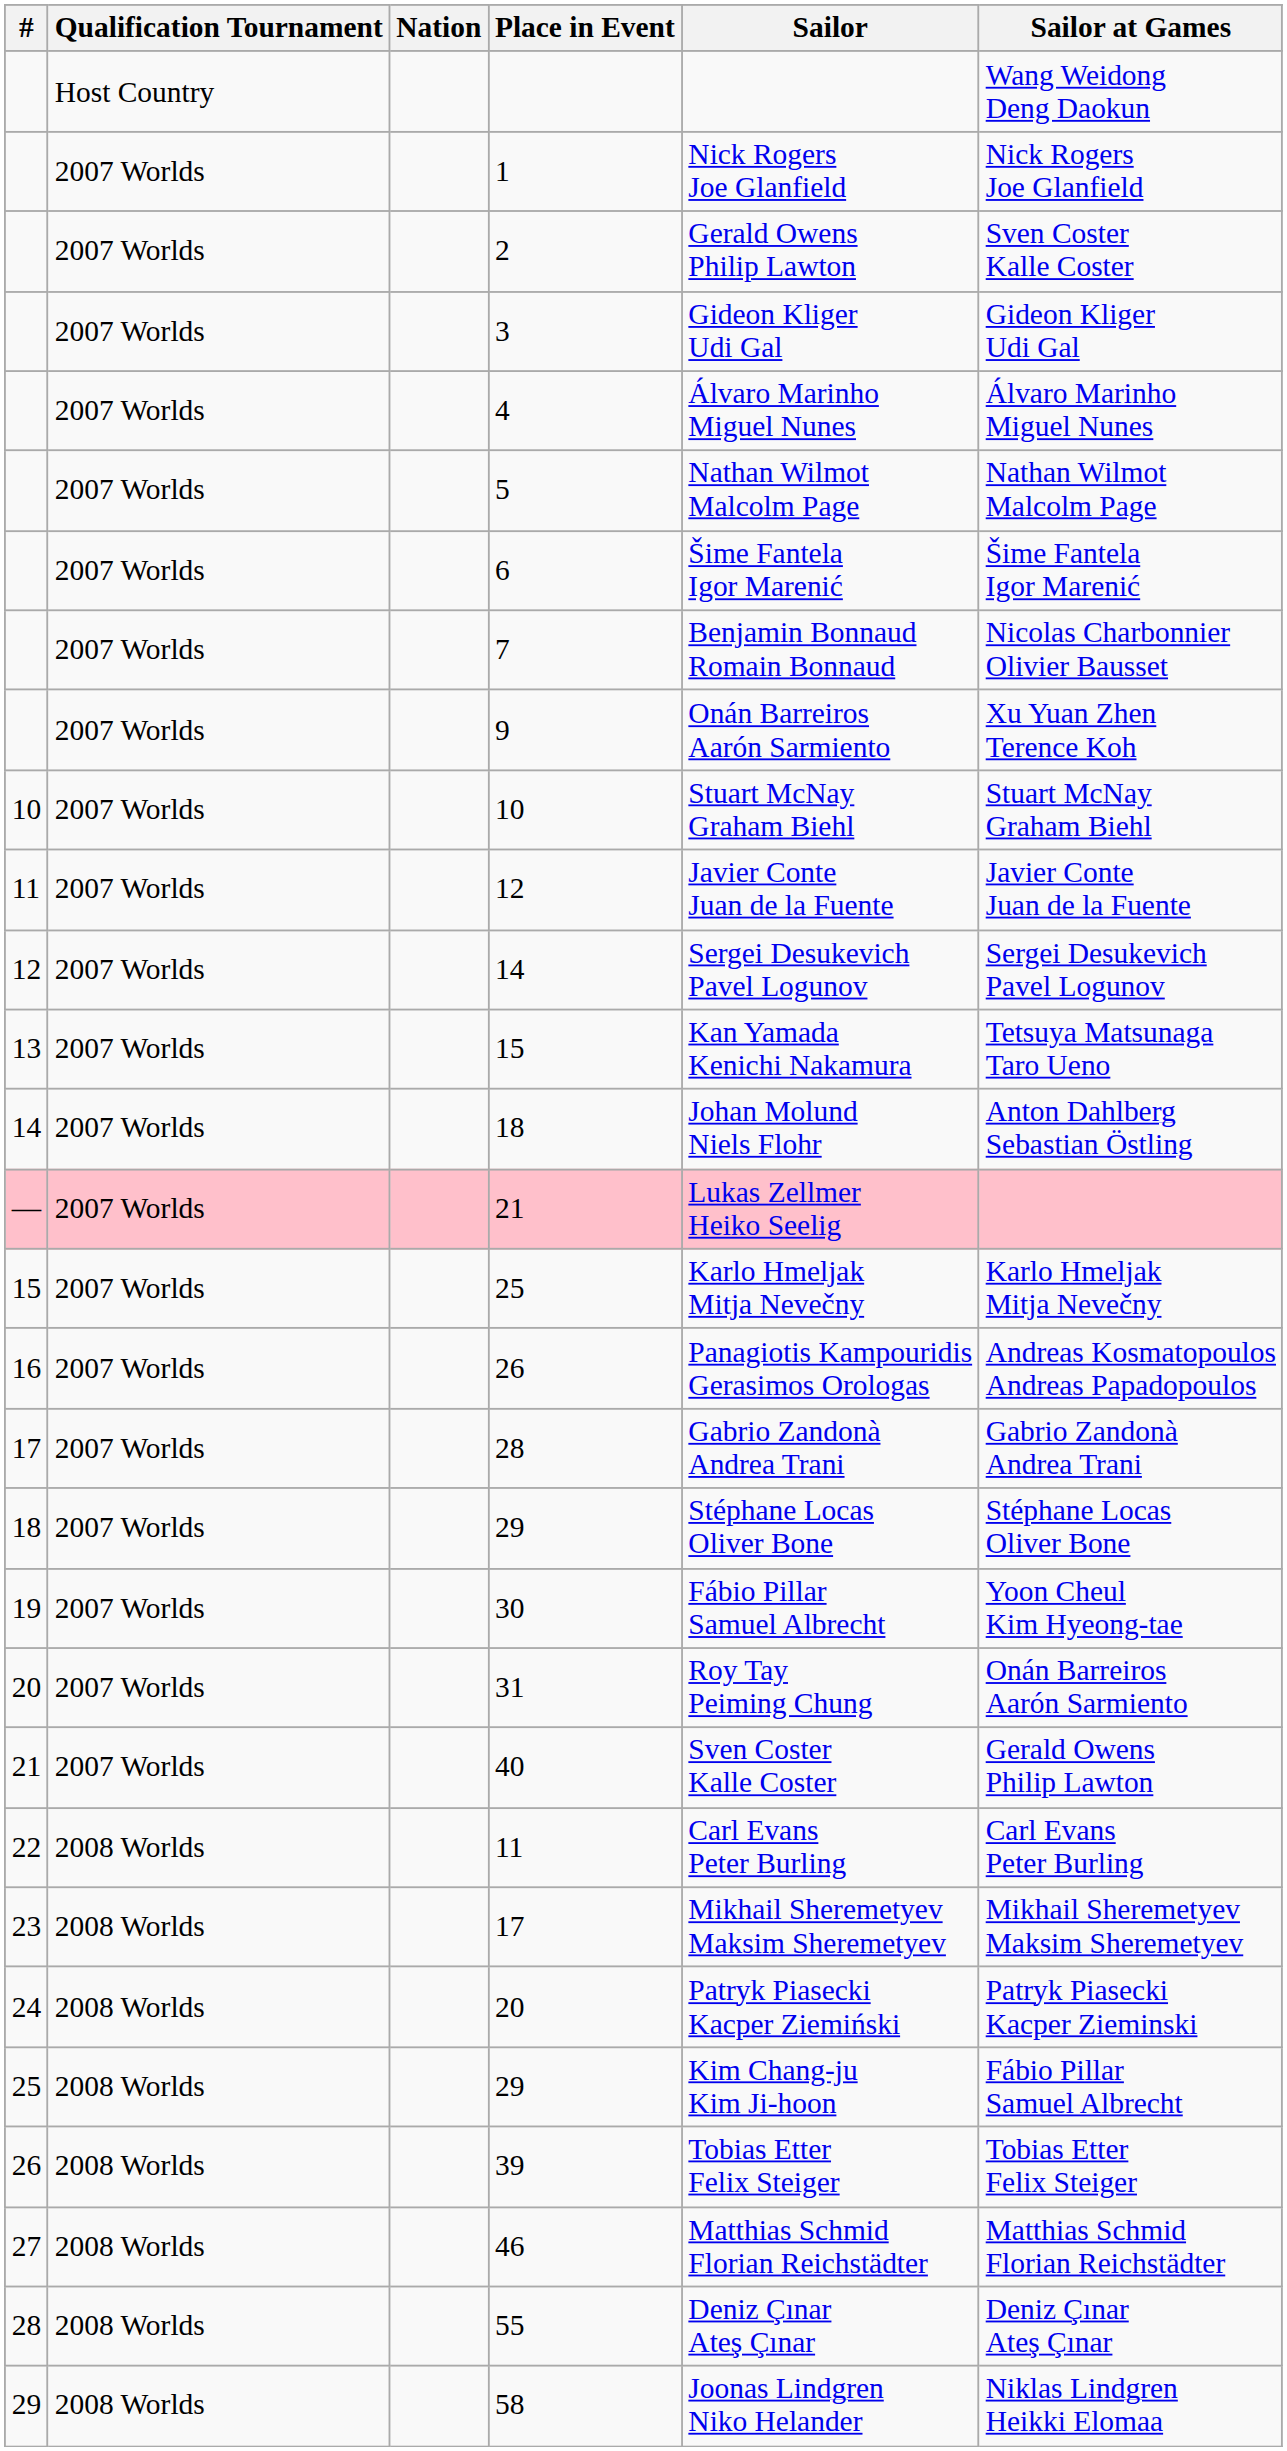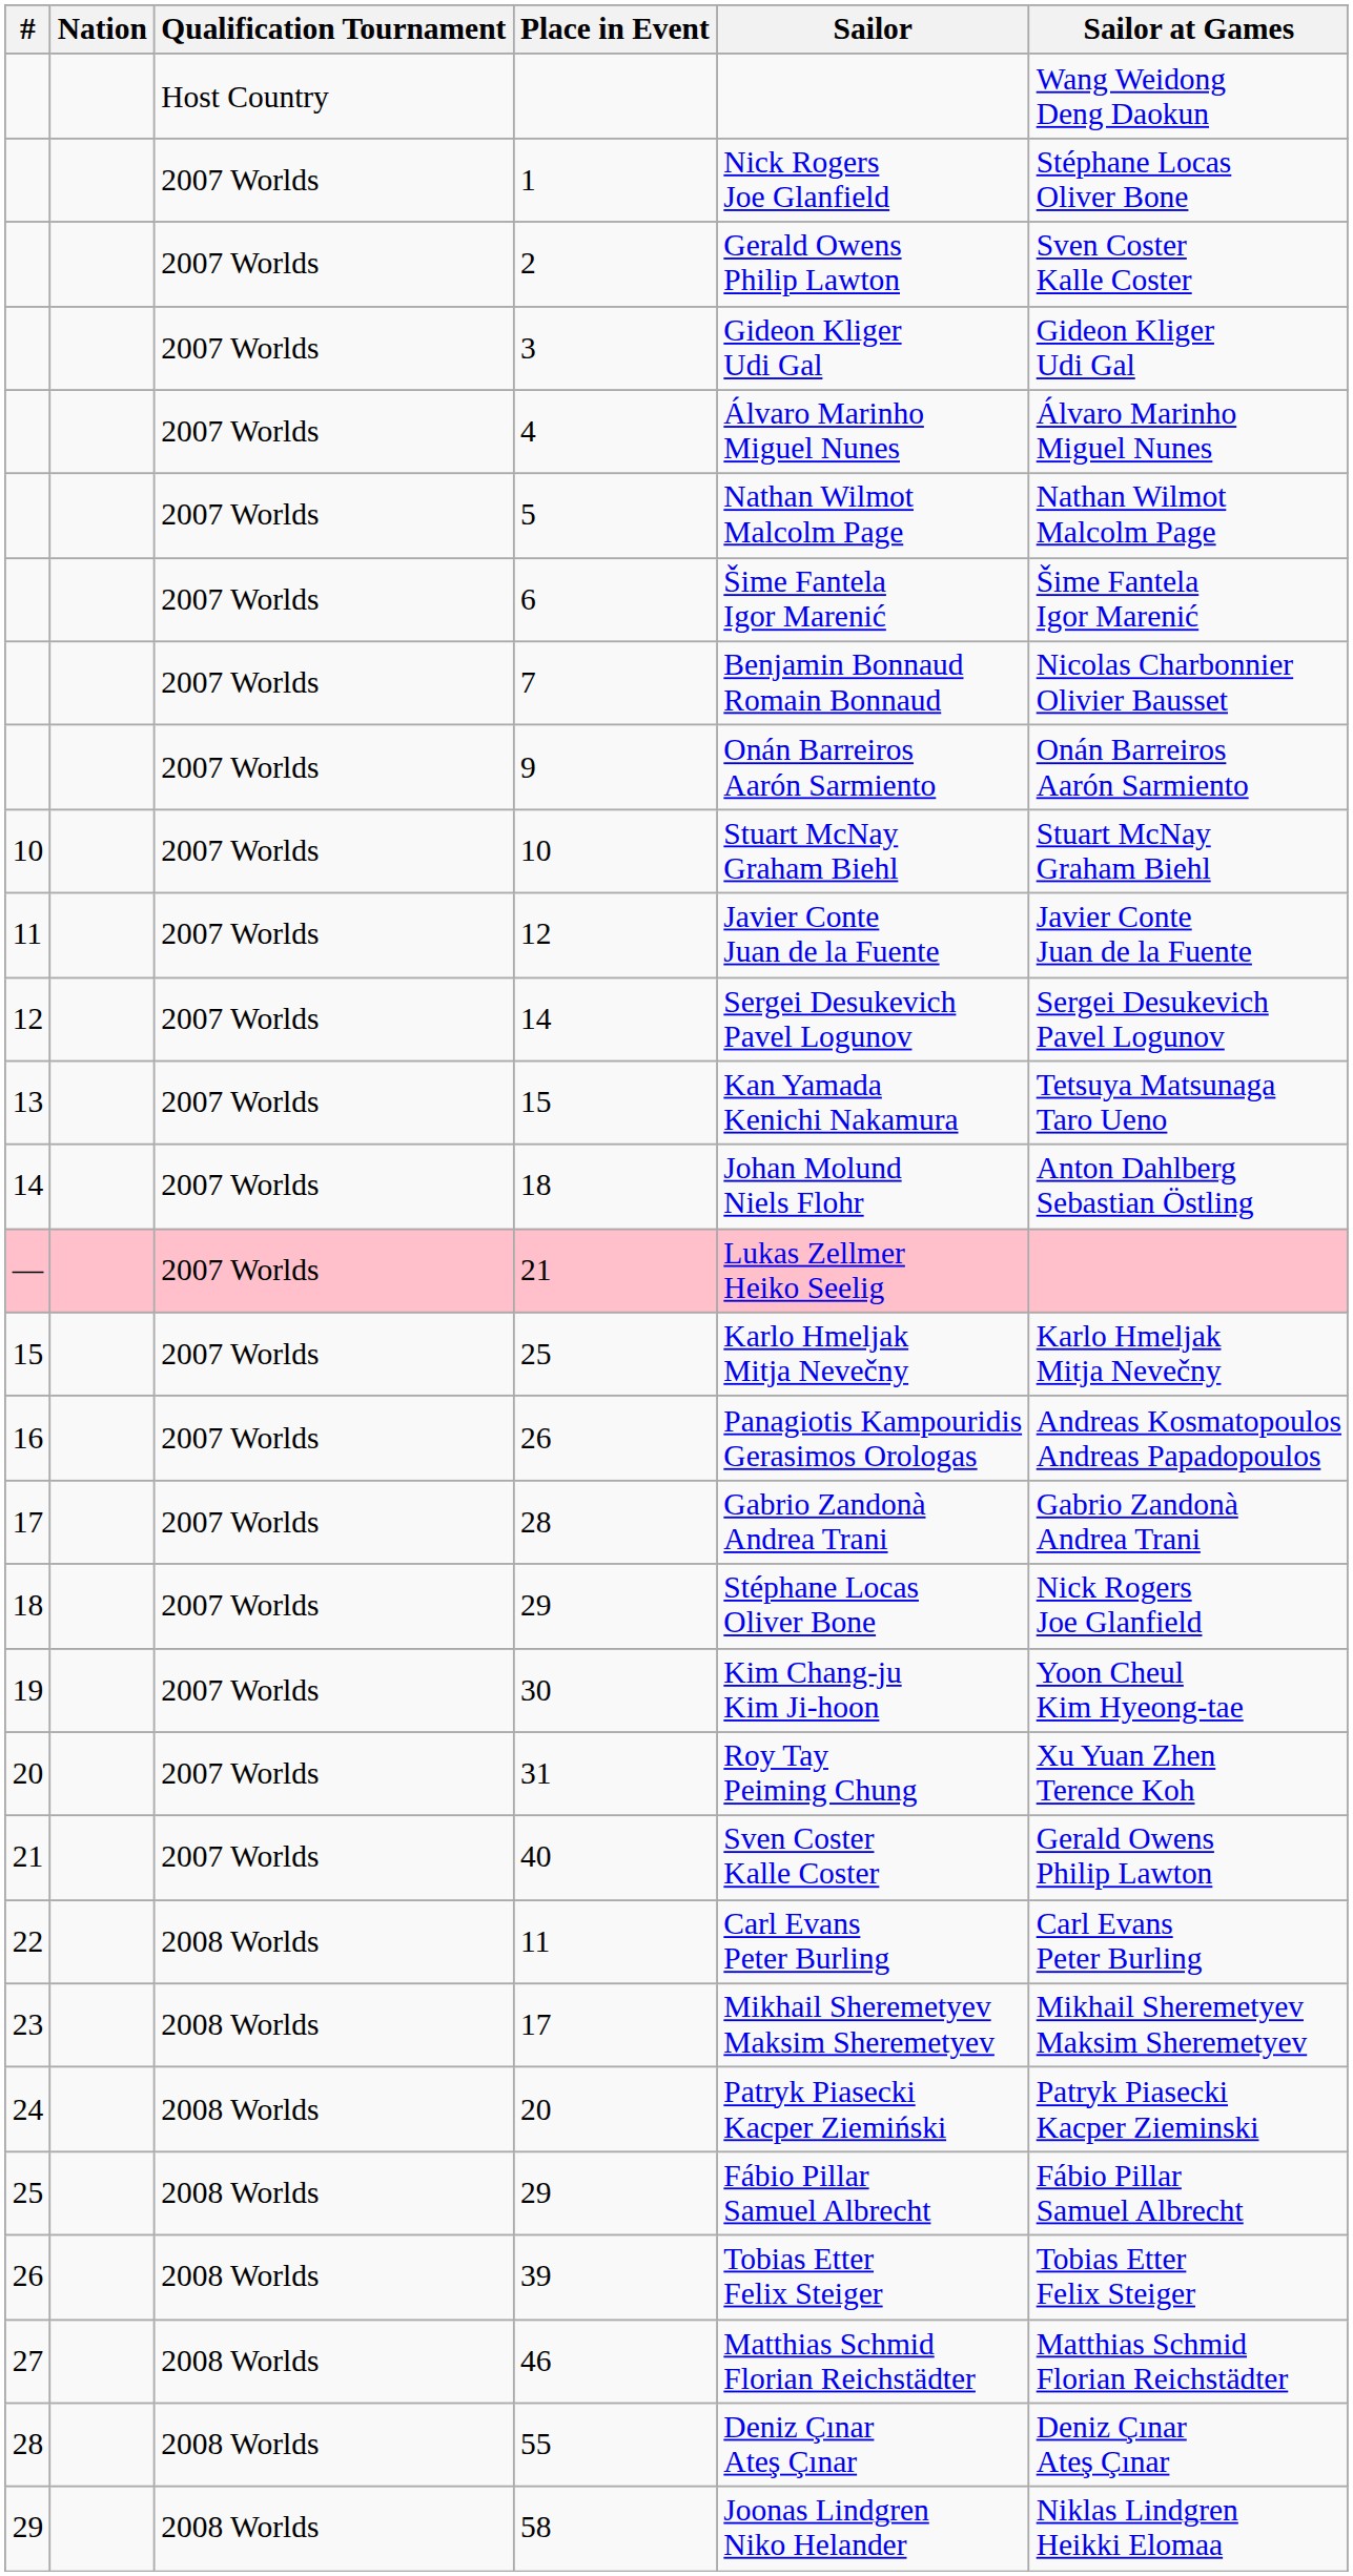 <table class="sortable wikitable">
 <tr>
 <th>#</th>
+<th>Nation</th>
 <th>Qualification Tournament</th>
-<th>Nation</th>
 <th>Place in Event</th>
 <th>Sailor</th>
 <th>Sailor at Games</th>
 </tr>
 <tr>
 <td></td>
+<td></td>
 <td>Host Country</td>
-<td></td>
 <td></td>
 <td></td>
 <td><a href='#'>Wang Weidong</a><br><a href='#'>Deng Daokun</a></td>
 </tr>
 <tr>
 <td></td>
+<td></td>
 <td>2007 Worlds</td>
-<td></td>
 <td>1</td>
 <td><a href='#'>Nick Rogers</a><br><a href='#'>Joe Glanfield</a></td>
-<td><a href='#'>Nick Rogers</a><br><a href='#'>Joe Glanfield</a></td>
+<td><a href='#'>Stéphane Locas</a><br><a href='#'>Oliver Bone</a></td>
 </tr>
 <tr>
 <td></td>
+<td></td>
 <td>2007 Worlds</td>
-<td></td>
 <td>2</td>
 <td><a href='#'>Gerald Owens</a><br><a href='#'>Philip Lawton</a></td>
 <td><a href='#'>Sven Coster</a><br><a href='#'>Kalle Coster</a></td>
 </tr>
 <tr>
 <td></td>
+<td></td>
 <td>2007 Worlds</td>
-<td></td>
 <td>3</td>
 <td><a href='#'>Gideon Kliger</a><br><a href='#'>Udi Gal</a></td>
 <td><a href='#'>Gideon Kliger</a><br><a href='#'>Udi Gal</a></td>
 </tr>
 <tr>
 <td></td>
+<td></td>
 <td>2007 Worlds</td>
-<td></td>
 <td>4</td>
 <td><a href='#'>Álvaro Marinho</a><br><a href='#'>Miguel Nunes</a></td>
 <td><a href='#'>Álvaro Marinho</a><br><a href='#'>Miguel Nunes</a></td>
 </tr>
 <tr>
 <td></td>
+<td></td>
 <td>2007 Worlds</td>
-<td></td>
 <td>5</td>
 <td><a href='#'>Nathan Wilmot</a><br><a href='#'>Malcolm Page</a></td>
 <td><a href='#'>Nathan Wilmot</a><br><a href='#'>Malcolm Page</a></td>
 </tr>
 <tr>
 <td></td>
+<td></td>
 <td>2007 Worlds</td>
-<td></td>
 <td>6</td>
 <td><a href='#'>Šime Fantela</a><br><a href='#'>Igor Marenić</a></td>
 <td><a href='#'>Šime Fantela</a><br><a href='#'>Igor Marenić</a></td>
 </tr>
 <tr>
 <td></td>
+<td></td>
 <td>2007 Worlds</td>
-<td></td>
 <td>7</td>
 <td><a href='#'>Benjamin Bonnaud</a><br><a href='#'>Romain Bonnaud</a></td>
 <td><a href='#'>Nicolas Charbonnier</a><br><a href='#'>Olivier Bausset</a></td>
 </tr>
 <tr>
 <td></td>
+<td></td>
 <td>2007 Worlds</td>
-<td></td>
 <td>9</td>
 <td><a href='#'>Onán Barreiros</a><br><a href='#'>Aarón Sarmiento</a></td>
-<td><a href='#'>Xu Yuan Zhen</a><br><a href='#'>Terence Koh</a></td>
+<td><a href='#'>Onán Barreiros</a><br><a href='#'>Aarón Sarmiento</a></td>
 </tr>
 <tr>
 <td>10</td>
+<td></td>
 <td>2007 Worlds</td>
-<td></td>
 <td>10</td>
 <td><a href='#'>Stuart McNay</a><br><a href='#'>Graham Biehl</a></td>
 <td><a href='#'>Stuart McNay</a><br><a href='#'>Graham Biehl</a></td>
 </tr>
 <tr>
 <td>11</td>
+<td></td>
 <td>2007 Worlds</td>
-<td></td>
 <td>12</td>
 <td><a href='#'>Javier Conte</a><br><a href='#'>Juan de la Fuente</a></td>
 <td><a href='#'>Javier Conte</a><br><a href='#'>Juan de la Fuente</a></td>
 </tr>
 <tr>
 <td>12</td>
+<td></td>
 <td>2007 Worlds</td>
-<td></td>
 <td>14</td>
 <td><a href='#'>Sergei Desukevich</a><br><a href='#'>Pavel Logunov</a></td>
 <td><a href='#'>Sergei Desukevich</a><br><a href='#'>Pavel Logunov</a></td>
 </tr>
 <tr>
 <td>13</td>
+<td></td>
 <td>2007 Worlds</td>
-<td></td>
 <td>15</td>
 <td><a href='#'>Kan Yamada</a><br><a href='#'>Kenichi Nakamura</a></td>
 <td><a href='#'>Tetsuya Matsunaga</a><br><a href='#'>Taro Ueno</a></td>
 </tr>
 <tr>
 <td>14</td>
+<td></td>
 <td>2007 Worlds</td>
-<td></td>
 <td>18</td>
 <td><a href='#'>Johan Molund</a><br><a href='#'>Niels Flohr</a></td>
 <td><a href='#'>Anton Dahlberg</a><br><a href='#'>Sebastian Östling</a></td>
 </tr>
 <tr bgcolor=#FFC0CB>
 <td>—</td>
+<td></td>
 <td>2007 Worlds</td>
-<td></td>
 <td>21</td>
 <td><a href='#'>Lukas Zellmer</a><br><a href='#'>Heiko Seelig</a></td>
 <td></td>
 </tr>
 <tr>
 <td>15</td>
+<td></td>
 <td>2007 Worlds</td>
-<td></td>
 <td>25</td>
 <td><a href='#'>Karlo Hmeljak</a><br><a href='#'>Mitja Nevečny</a></td>
 <td><a href='#'>Karlo Hmeljak</a><br><a href='#'>Mitja Nevečny</a></td>
 </tr>
 <tr>
 <td>16</td>
+<td></td>
 <td>2007 Worlds</td>
-<td></td>
 <td>26</td>
 <td><a href='#'>Panagiotis Kampouridis</a><br><a href='#'>Gerasimos Orologas</a></td>
 <td><a href='#'>Andreas Kosmatopoulos</a><br><a href='#'>Andreas Papadopoulos</a></td>
 </tr>
 <tr>
 <td>17</td>
+<td></td>
 <td>2007 Worlds</td>
-<td></td>
 <td>28</td>
 <td><a href='#'>Gabrio Zandonà</a><br><a href='#'>Andrea Trani</a></td>
 <td><a href='#'>Gabrio Zandonà</a><br><a href='#'>Andrea Trani</a></td>
 </tr>
 <tr>
 <td>18</td>
+<td></td>
 <td>2007 Worlds</td>
-<td></td>
 <td>29</td>
 <td><a href='#'>Stéphane Locas</a><br><a href='#'>Oliver Bone</a></td>
-<td><a href='#'>Stéphane Locas</a><br><a href='#'>Oliver Bone</a></td>
+<td><a href='#'>Nick Rogers</a><br><a href='#'>Joe Glanfield</a></td>
 </tr>
 <tr>
 <td>19</td>
+<td></td>
 <td>2007 Worlds</td>
-<td></td>
 <td>30</td>
-<td><a href='#'>Fábio Pillar</a><br><a href='#'>Samuel Albrecht</a></td>
+<td><a href='#'>Kim Chang-ju</a><br><a href='#'>Kim Ji-hoon</a></td>
 <td><a href='#'>Yoon Cheul</a><br><a href='#'>Kim Hyeong-tae</a></td>
 </tr>
 <tr>
 <td>20</td>
+<td></td>
 <td>2007 Worlds</td>
-<td></td>
 <td>31</td>
 <td><a href='#'>Roy Tay</a><br><a href='#'>Peiming Chung</a></td>
-<td><a href='#'>Onán Barreiros</a><br><a href='#'>Aarón Sarmiento</a></td>
+<td><a href='#'>Xu Yuan Zhen</a><br><a href='#'>Terence Koh</a></td>
 </tr>
 <tr>
 <td>21</td>
+<td></td>
 <td>2007 Worlds</td>
-<td></td>
 <td>40</td>
 <td><a href='#'>Sven Coster</a><br><a href='#'>Kalle Coster</a></td>
 <td><a href='#'>Gerald Owens</a><br><a href='#'>Philip Lawton</a></td>
 </tr>
 <tr>
 <td>22</td>
+<td></td>
 <td>2008 Worlds</td>
-<td></td>
 <td>11</td>
 <td><a href='#'>Carl Evans</a><br><a href='#'>Peter Burling</a></td>
 <td><a href='#'>Carl Evans</a><br><a href='#'>Peter Burling</a></td>
 </tr>
 <tr>
 <td>23</td>
+<td></td>
 <td>2008 Worlds</td>
-<td></td>
 <td>17</td>
 <td><a href='#'>Mikhail Sheremetyev</a><br><a href='#'>Maksim Sheremetyev</a></td>
 <td><a href='#'>Mikhail Sheremetyev</a><br><a href='#'>Maksim Sheremetyev</a></td>
 </tr>
 <tr>
 <td>24</td>
+<td></td>
 <td>2008 Worlds</td>
-<td></td>
 <td>20</td>
 <td><a href='#'>Patryk Piasecki</a><br><a href='#'>Kacper Ziemiński</a></td>
 <td><a href='#'>Patryk Piasecki</a><br><a href='#'>Kacper Zieminski</a></td>
 </tr>
 <tr>
 <td>25</td>
+<td></td>
 <td>2008 Worlds</td>
-<td></td>
 <td>29</td>
-<td><a href='#'>Kim Chang-ju</a><br><a href='#'>Kim Ji-hoon</a></td>
+<td><a href='#'>Fábio Pillar</a><br><a href='#'>Samuel Albrecht</a></td>
 <td><a href='#'>Fábio Pillar</a><br><a href='#'>Samuel Albrecht</a></td>
 </tr>
 <tr>
 <td>26</td>
+<td></td>
 <td>2008 Worlds</td>
-<td></td>
 <td>39</td>
 <td><a href='#'>Tobias Etter</a><br><a href='#'>Felix Steiger</a></td>
 <td><a href='#'>Tobias Etter</a><br><a href='#'>Felix Steiger</a></td>
 </tr>
 <tr>
 <td>27</td>
+<td></td>
 <td>2008 Worlds</td>
-<td></td>
 <td>46</td>
 <td><a href='#'>Matthias Schmid</a><br><a href='#'>Florian Reichstädter</a></td>
 <td><a href='#'>Matthias Schmid</a><br><a href='#'>Florian Reichstädter</a></td>
 </tr>
 <tr>
 <td>28</td>
+<td></td>
 <td>2008 Worlds</td>
-<td></td>
 <td>55</td>
 <td><a href='#'>Deniz Çınar</a><br><a href='#'>Ateş Çınar</a></td>
 <td><a href='#'>Deniz Çınar</a><br><a href='#'>Ateş Çınar</a></td>
 </tr>
 <tr>
 <td>29</td>
+<td></td>
 <td>2008 Worlds</td>
-<td></td>
 <td>58</td>
 <td><a href='#'>Joonas Lindgren</a><br><a href='#'>Niko Helander</a></td>
 <td><a href='#'>Niklas Lindgren</a><br><a href='#'>Heikki Elomaa</a></td>
 </tr>
 </table>
